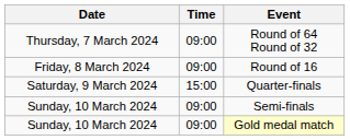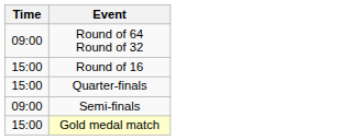 <table class = "wikitable" style="text-align:center;">
 <tr>
-<th width=220>Date</th>
 <th width=50>Time</th>
 <th width=150>Event</th>
 </tr>
 <tr>
-<td>Thursday, 7 March 2024</td>
 <td>09:00</td>
 <td>Round of 64<br>Round of 32</td>
 </tr>
 <tr>
-<td>Friday, 8 March 2024</td>
-<td>09:00</td>
+<td>15:00</td>
 <td>Round of 16</td>
 </tr>
 <tr>
-<td>Saturday, 9 March 2024</td>
 <td>15:00</td>
 <td>Quarter-finals</td>
 </tr>
 <tr>
-<td>Sunday, 10 March 2024</td>
 <td>09:00</td>
 <td>Semi-finals</td>
 </tr>
 <tr>
-<td>Sunday, 10 March 2024</td>
-<td>09:00</td>
+<td>15:00</td>
 <td bgcolor="ffffcc">Gold medal match</td>
 </tr>
 </table>
